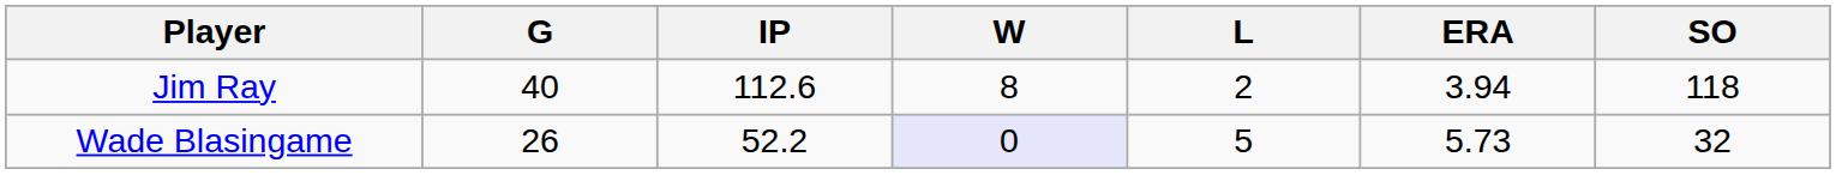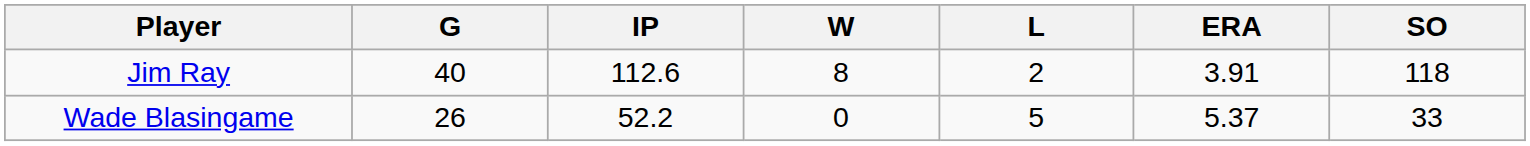 <table class="wikitable sortable">
 <tr>
 <th bgcolor="#DDDDFF" width="16%">Player</th>
 <th bgcolor="#DDDDFF" width="9%">G</th>
 <th bgcolor="#DDDDFF" width="9%">IP</th>
 <th bgcolor="#DDDDFF" width="9%">W</th>
 <th bgcolor="#DDDDFF" width="9%">L</th>
 <th bgcolor="#DDDDFF" width="9%">ERA</th>
 <th bgcolor="#DDDDFF" width="9%">SO</th>
 </tr>
 <tr align="center">
 <td><a href='#'>Jim Ray</a></td>
 <td>40</td>
 <td>112.6</td>
 <td>8</td>
 <td>2</td>
-<td>3.94</td>
+<td>3.91</td>
 <td>118</td>
 </tr>
 <tr align="center">
 <td><a href='#'>Wade Blasingame</a></td>
 <td>26</td>
 <td>52.2</td>
-<td style="background: lavender;">0</td>
+<td>0</td>
 <td>5</td>
-<td>5.73</td>
-<td>32</td>
+<td>5.37</td>
+<td>33</td>
 </tr>
 </table>
